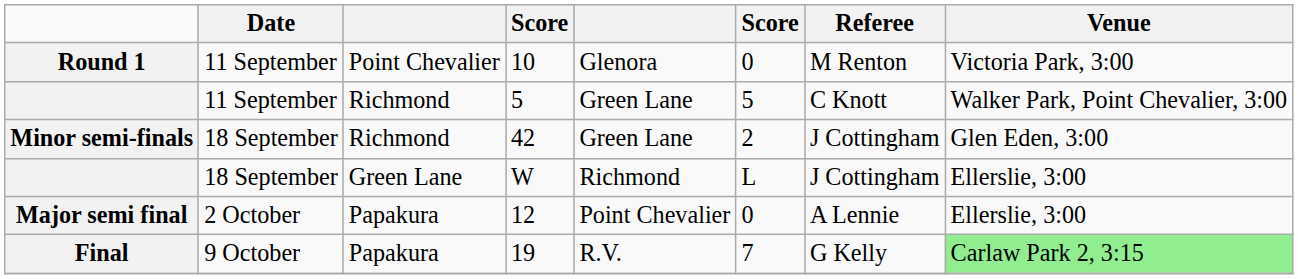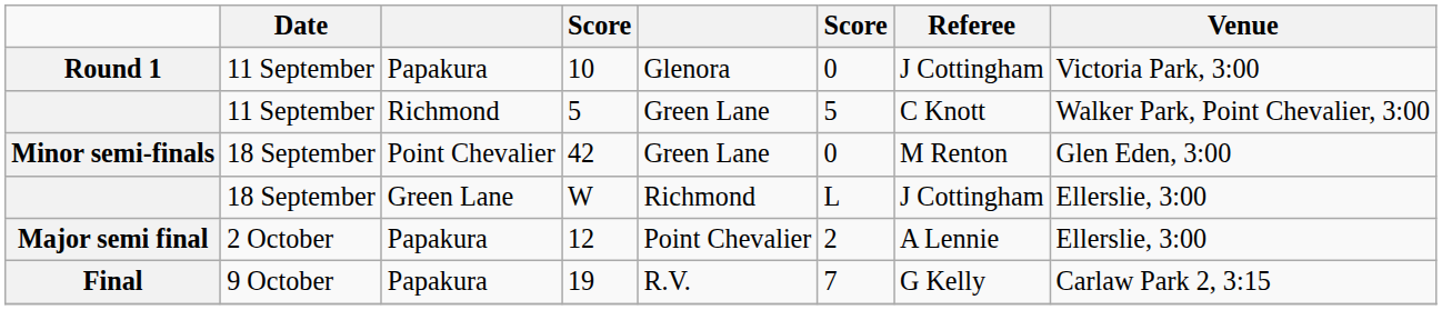 <table class="wikitable mw-collapsible">
 <tr>
 <td></td>
 <th scope="col">Date</th>
 <th scope="col"></th>
 <th scope="col">Score</th>
 <th scope="col"></th>
 <th scope="col">Score</th>
 <th scope="col">Referee</th>
 <th scope="col">Venue</th>
 </tr>
 <tr>
 <th scope="row">Round 1</th>
 <td>11 September</td>
-<td>Point Chevalier</td>
+<td>Papakura</td>
 <td>10</td>
 <td>Glenora</td>
 <td>0</td>
-<td>M Renton</td>
+<td>J Cottingham</td>
 <td>Victoria Park, 3:00</td>
 </tr>
 <tr>
 <th scope="row"></th>
 <td>11 September</td>
 <td>Richmond</td>
 <td>5</td>
 <td>Green Lane</td>
 <td>5</td>
 <td>C Knott</td>
 <td>Walker Park, Point Chevalier, 3:00</td>
 </tr>
 <tr>
 <th scope="row">Minor semi-finals</th>
 <td>18 September</td>
-<td>Richmond</td>
+<td>Point Chevalier</td>
 <td>42</td>
 <td>Green Lane</td>
-<td>2</td>
-<td>J Cottingham</td>
+<td>0</td>
+<td>M Renton</td>
 <td>Glen Eden, 3:00</td>
 </tr>
 <tr>
 <th scope="row"></th>
 <td>18 September</td>
 <td>Green Lane</td>
 <td>W</td>
 <td>Richmond</td>
 <td>L</td>
 <td>J Cottingham</td>
 <td>Ellerslie, 3:00</td>
 </tr>
 <tr>
 <th scope="row">Major semi final</th>
 <td>2 October</td>
 <td>Papakura</td>
 <td>12</td>
 <td>Point Chevalier</td>
-<td>0</td>
+<td>2</td>
 <td>A Lennie</td>
 <td>Ellerslie, 3:00</td>
 </tr>
 <tr>
 <th scope="row">Final</th>
 <td>9 October</td>
 <td>Papakura</td>
 <td>19</td>
 <td>R.V.</td>
 <td>7</td>
 <td>G Kelly</td>
-<td style="background: lightgreen;">Carlaw Park 2, 3:15</td>
+<td>Carlaw Park 2, 3:15</td>
 </tr>
 <tr>
 </tr>
 </table>
